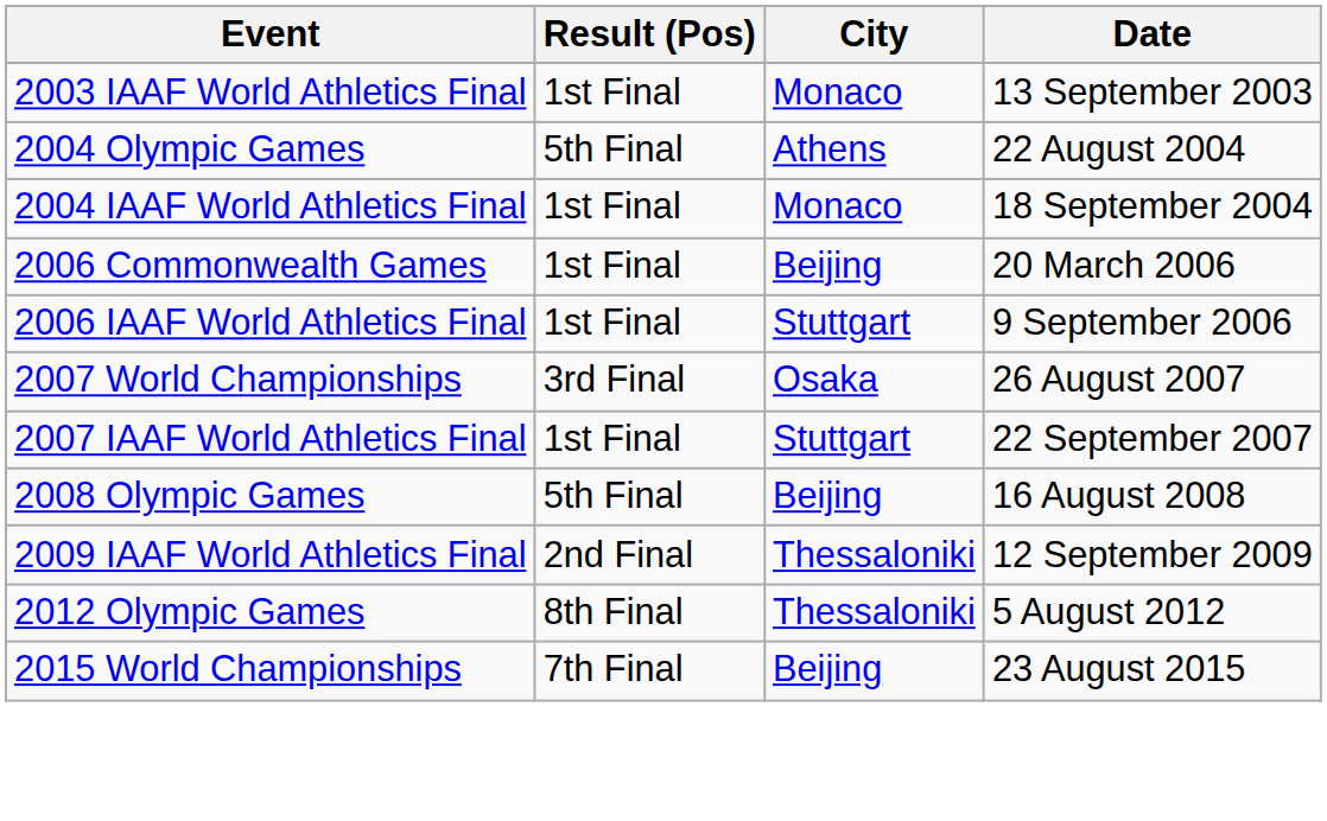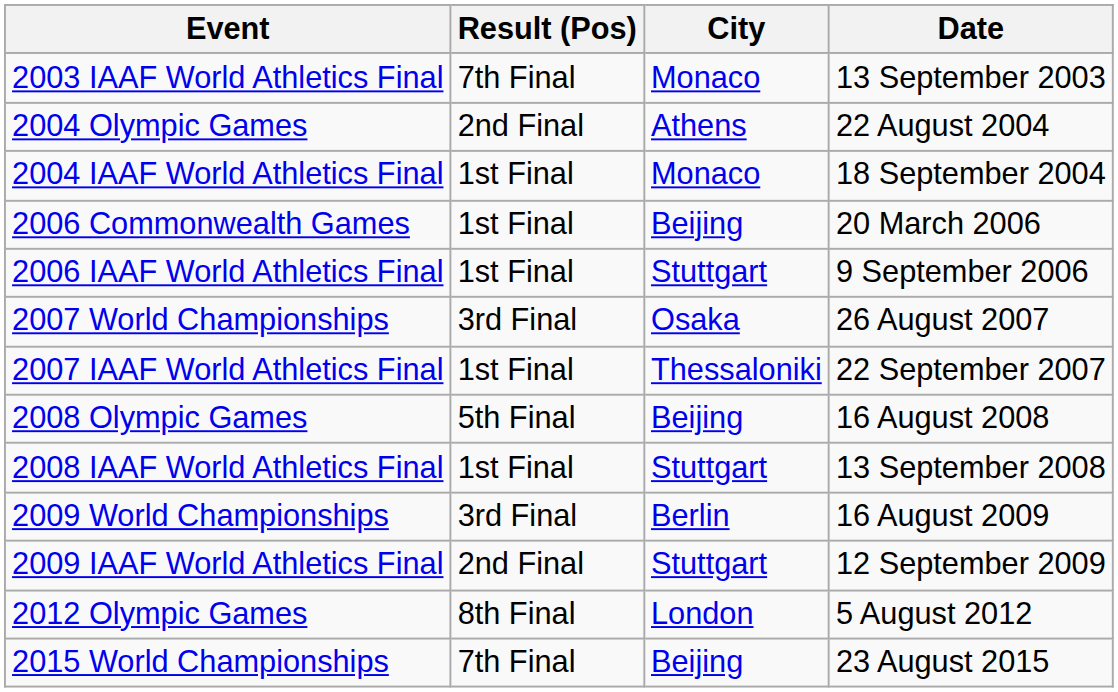 <table class="wikitable">
 <tr>
 <th>Event</th>
 <th>Result (Pos)</th>
 <th>City</th>
 <th>Date</th>
 </tr>
 <tr>
 <td><a href='#'>2003 IAAF World Athletics Final</a></td>
-<td>1st Final</td>
+<td>7th Final</td>
 <td><a href='#'>Monaco</a></td>
 <td>13 September 2003</td>
 </tr>
 <tr>
 <td><a href='#'>2004 Olympic Games</a></td>
-<td>5th Final</td>
+<td>2nd Final</td>
 <td><a href='#'>Athens</a></td>
 <td>22 August 2004</td>
 </tr>
 <tr>
 <td><a href='#'>2004 IAAF World Athletics Final</a></td>
 <td>1st Final</td>
 <td><a href='#'>Monaco</a></td>
 <td>18 September 2004</td>
 </tr>
 <tr>
 <td><a href='#'>2006 Commonwealth Games</a></td>
 <td>1st Final</td>
 <td><a href='#'>Beijing</a></td>
 <td>20 March 2006</td>
 </tr>
 <tr>
 <td><a href='#'>2006 IAAF World Athletics Final</a></td>
 <td>1st Final</td>
 <td><a href='#'>Stuttgart</a></td>
 <td>9 September 2006</td>
 </tr>
 <tr>
 <td><a href='#'>2007 World Championships</a></td>
 <td>3rd Final</td>
 <td><a href='#'>Osaka</a></td>
 <td>26 August 2007</td>
 </tr>
 <tr>
 <td><a href='#'>2007 IAAF World Athletics Final</a></td>
 <td>1st Final</td>
-<td><a href='#'>Stuttgart</a></td>
+<td><a href='#'>Thessaloniki</a></td>
 <td>22 September 2007</td>
 </tr>
 <tr>
 <td><a href='#'>2008 Olympic Games</a></td>
 <td>5th Final</td>
 <td><a href='#'>Beijing</a></td>
 <td>16 August 2008</td>
 </tr>
 <tr>
+<td><a href='#'>2008 IAAF World Athletics Final</a></td>
+<td>1st Final</td>
+<td><a href='#'>Stuttgart</a></td>
+<td>13 September 2008</td>
+</tr>
+<tr>
+<td><a href='#'>2009 World Championships</a></td>
+<td>3rd Final</td>
+<td><a href='#'>Berlin</a></td>
+<td>16 August 2009</td>
+</tr>
+<tr>
 <td><a href='#'>2009 IAAF World Athletics Final</a></td>
 <td>2nd Final</td>
-<td><a href='#'>Thessaloniki</a></td>
+<td><a href='#'>Stuttgart</a></td>
 <td>12 September 2009</td>
 </tr>
 <tr>
 <td><a href='#'>2012 Olympic Games</a></td>
 <td>8th Final</td>
-<td><a href='#'>Thessaloniki</a></td>
+<td><a href='#'>London</a></td>
 <td>5 August 2012</td>
 </tr>
 <tr>
 <td><a href='#'>2015 World Championships</a></td>
 <td>7th Final</td>
 <td><a href='#'>Beijing</a></td>
 <td>23 August 2015</td>
 </tr>
 </table>
